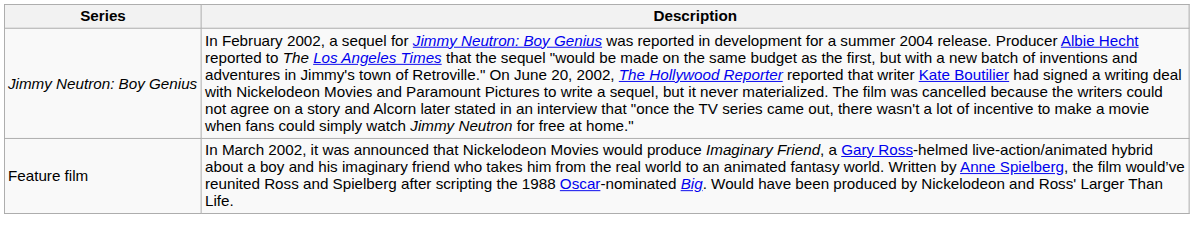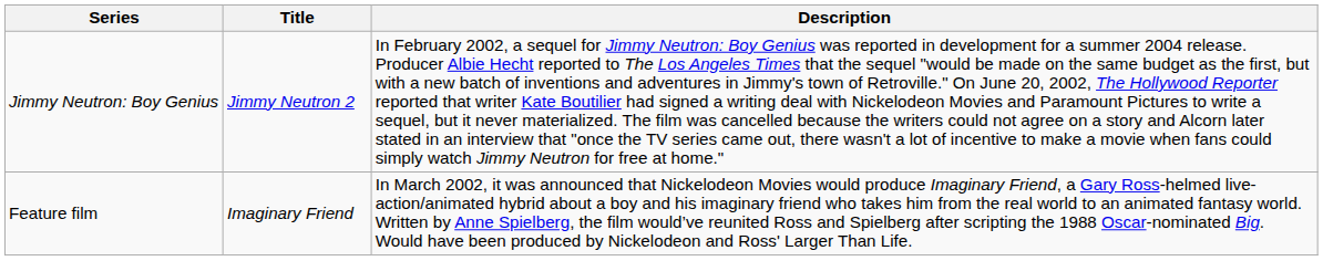 <table class="wikitable">
 <tr>
 <th style="width:150pt;">Series</th>
+<th style="width:100pt;">Title</th>
 <th>Description</th>
 </tr>
 <tr>
 <td><em>Jimmy Neutron: Boy Genius</em></td>
+<td><em><a href='#'>Jimmy Neutron 2</a></em></td>
 <td>In February 2002, a sequel for <em><a href='#'>Jimmy Neutron: Boy Genius</a></em> was reported in development for a summer 2004 release. Producer <a href='#'>Albie Hecht</a> reported to <em>The <a href='#'>Los Angeles Times</a></em> that the sequel "would be made on the same budget as the first, but with a new batch of inventions and adventures in Jimmy's town of Retroville." On June 20, 2002, <em><a href='#'>The Hollywood Reporter</a></em> reported that writer <a href='#'>Kate Boutilier</a> had signed a writing deal with Nickelodeon Movies and Paramount Pictures to write a sequel, but it never materialized. The film was cancelled because the writers could not agree on a story and Alcorn later stated in an interview that "once the TV series came out, there wasn't a lot of incentive to make a movie when fans could simply watch <em>Jimmy Neutron</em> for free at home."</td>
 </tr>
 <tr>
 <td>Feature film</td>
+<td><em>Imaginary Friend</em></td>
 <td>In March 2002, it was announced that Nickelodeon Movies would produce <em>Imaginary Friend</em>, a <a href='#'>Gary Ross</a>-helmed live-action/animated hybrid about a boy and his imaginary friend who takes him from the real world to an animated fantasy world. Written by <a href='#'>Anne Spielberg</a>, the film would’ve reunited Ross and Spielberg after scripting the 1988 <a href='#'>Oscar</a>-nominated <a href='#'><em>Big</em></a>. Would have been produced by Nickelodeon and Ross' Larger Than Life.</td>
 </tr>
 </table>
